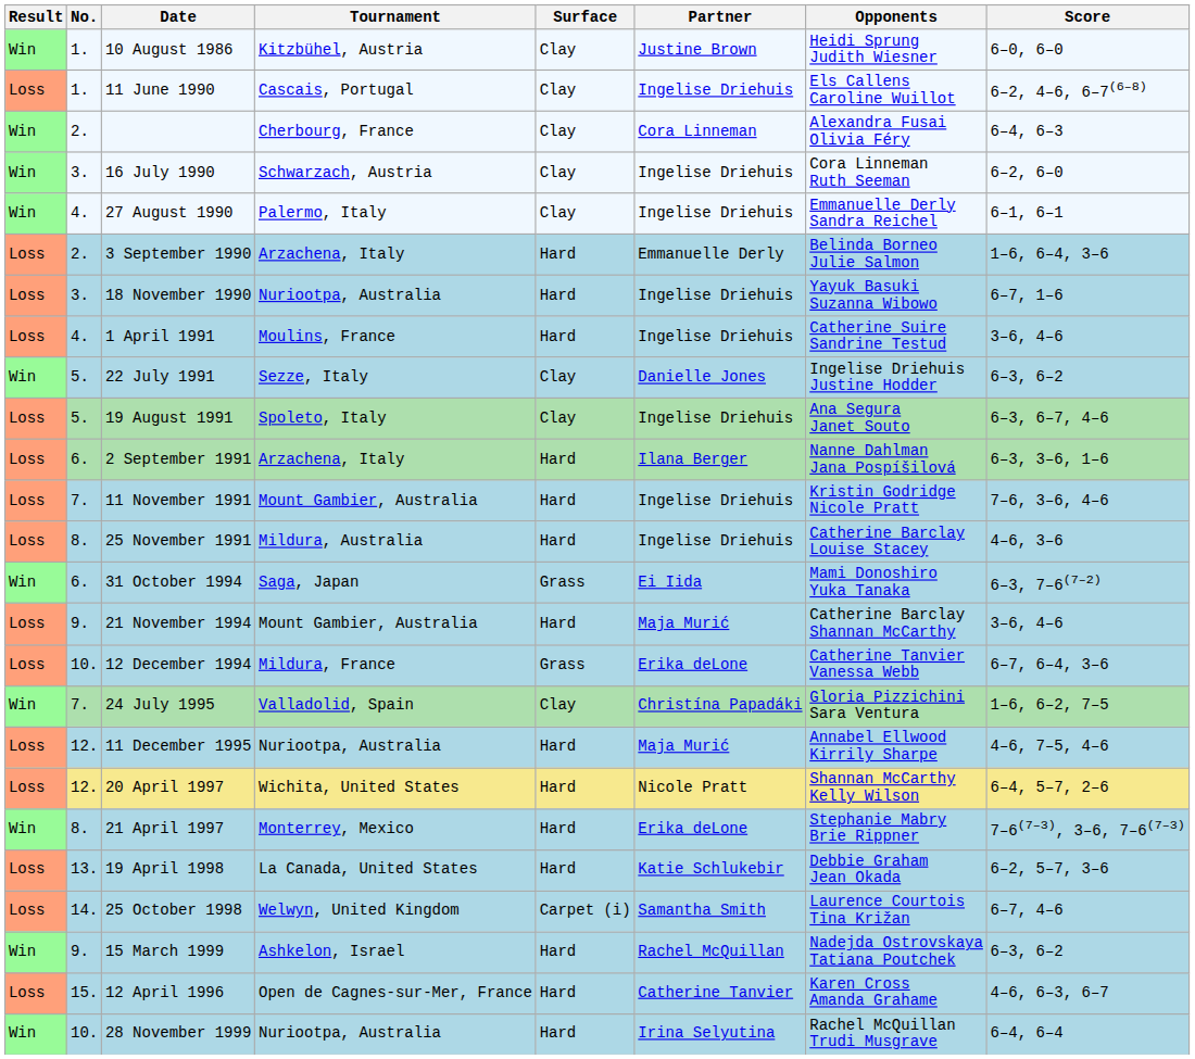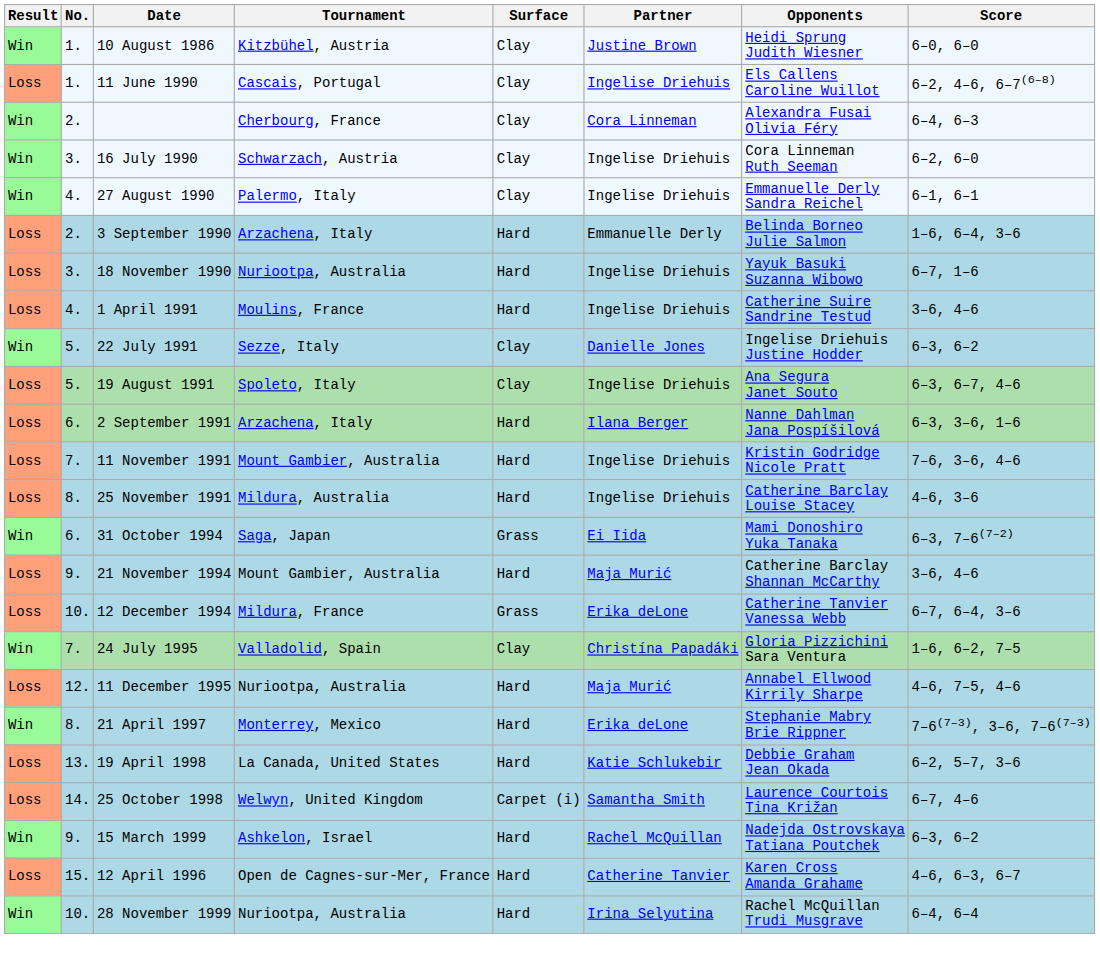 <table class="sortable wikitable" style="font-size:97%;">
 <tr>
 <th>Result</th>
 <th>No.</th>
 <th>Date</th>
 <th>Tournament</th>
 <th>Surface</th>
 <th>Partner</th>
 <th>Opponents</th>
 <th class="unsortable">Score</th>
 </tr>
 <tr style="background:#f0f8ff;">
 <td style="background:#98fb98;">Win</td>
 <td>1.</td>
 <td>10 August 1986</td>
 <td><a href='#'>Kitzbühel</a>, Austria</td>
 <td>Clay</td>
 <td> <a href='#'>Justine Brown</a></td>
 <td> <a href='#'>Heidi Sprung</a> <br>  <a href='#'>Judith Wiesner</a></td>
 <td>6–0, 6–0</td>
 </tr>
 <tr style="background:#f0f8ff;">
 <td style="background:#ffa07a;">Loss</td>
 <td>1.</td>
 <td>11 June 1990</td>
 <td><a href='#'>Cascais</a>, Portugal</td>
 <td>Clay</td>
 <td> <a href='#'>Ingelise Driehuis</a></td>
 <td> <a href='#'>Els Callens</a> <br>  <a href='#'>Caroline Wuillot</a></td>
 <td>6–2, 4–6, 6–7<sup>(6–8)</sup></td>
 </tr>
 <tr style="background:#f0f8ff;">
 <td style="background:#98fb98;">Win</td>
 <td>2.</td>
 <td></td>
 <td><a href='#'>Cherbourg</a>, France</td>
 <td>Clay</td>
 <td> <a href='#'>Cora Linneman</a></td>
 <td> <a href='#'>Alexandra Fusai</a> <br>  <a href='#'>Olivia Féry</a></td>
 <td>6–4, 6–3</td>
 </tr>
 <tr style="background:#f0f8ff;">
 <td style="background:#98fb98;">Win</td>
 <td>3.</td>
 <td>16 July 1990</td>
 <td><a href='#'>Schwarzach</a>, Austria</td>
 <td>Clay</td>
 <td> Ingelise Driehuis</td>
 <td> Cora Linneman <br>  <a href='#'>Ruth Seeman</a></td>
 <td>6–2, 6–0</td>
 </tr>
 <tr style="background:#f0f8ff;">
 <td style="background:#98fb98;">Win</td>
 <td>4.</td>
 <td>27 August 1990</td>
 <td><a href='#'>Palermo</a>, Italy</td>
 <td>Clay</td>
 <td> Ingelise Driehuis</td>
 <td> <a href='#'>Emmanuelle Derly</a> <br>  <a href='#'>Sandra Reichel</a></td>
 <td>6–1, 6–1</td>
 </tr>
 <tr bgcolor=lightblue>
 <td style="background:#ffa07a;">Loss</td>
 <td>2.</td>
 <td>3 September 1990</td>
 <td><a href='#'>Arzachena</a>, Italy</td>
 <td>Hard</td>
 <td> Emmanuelle Derly</td>
 <td> <a href='#'>Belinda Borneo</a> <br>  <a href='#'>Julie Salmon</a></td>
 <td>1–6, 6–4, 3–6</td>
 </tr>
 <tr style="background:lightblue;">
 <td style="background:#ffa07a;">Loss</td>
 <td>3.</td>
 <td>18 November 1990</td>
 <td><a href='#'>Nuriootpa</a>, Australia</td>
 <td>Hard</td>
 <td> Ingelise Driehuis</td>
 <td> <a href='#'>Yayuk Basuki</a> <br>  <a href='#'>Suzanna Wibowo</a></td>
 <td>6–7, 1–6</td>
 </tr>
 <tr style="background:lightblue;">
 <td style="background:#ffa07a;">Loss</td>
 <td>4.</td>
 <td>1 April 1991</td>
 <td><a href='#'>Moulins</a>, France</td>
 <td>Hard</td>
 <td> Ingelise Driehuis</td>
 <td> <a href='#'>Catherine Suire</a> <br>  <a href='#'>Sandrine Testud</a></td>
 <td>3–6, 4–6</td>
 </tr>
 <tr style="background:lightblue;">
 <td style="background:#98fb98;">Win</td>
 <td>5.</td>
 <td>22 July 1991</td>
 <td><a href='#'>Sezze</a>, Italy</td>
 <td>Clay</td>
 <td> <a href='#'>Danielle Jones</a></td>
 <td> Ingelise Driehuis <br>  <a href='#'>Justine Hodder</a></td>
 <td>6–3, 6–2</td>
 </tr>
 <tr style="background:#addfad;">
 <td style="background:#ffa07a;">Loss</td>
 <td>5.</td>
 <td>19 August 1991</td>
 <td><a href='#'>Spoleto</a>, Italy</td>
 <td>Clay</td>
 <td> Ingelise Driehuis</td>
 <td> <a href='#'>Ana Segura</a> <br>  <a href='#'>Janet Souto</a></td>
 <td>6–3, 6–7, 4–6</td>
 </tr>
 <tr style="background:#addfad;">
 <td style="background:#ffa07a;">Loss</td>
 <td>6.</td>
 <td>2 September 1991</td>
 <td><a href='#'>Arzachena</a>, Italy</td>
 <td>Hard</td>
 <td> <a href='#'>Ilana Berger</a></td>
 <td> <a href='#'>Nanne Dahlman</a> <br>  <a href='#'>Jana Pospíšilová</a></td>
 <td>6–3, 3–6, 1–6</td>
 </tr>
 <tr style="background:lightblue;">
 <td style="background:#ffa07a;">Loss</td>
 <td>7.</td>
 <td>11 November 1991</td>
 <td><a href='#'>Mount Gambier</a>, Australia</td>
 <td>Hard</td>
 <td> Ingelise Driehuis</td>
 <td> <a href='#'>Kristin Godridge</a> <br>  <a href='#'>Nicole Pratt</a></td>
 <td>7–6, 3–6, 4–6</td>
 </tr>
 <tr style="background:lightblue;">
 <td style="background:#ffa07a;">Loss</td>
 <td>8.</td>
 <td>25 November 1991</td>
 <td><a href='#'>Mildura</a>, Australia</td>
 <td>Hard</td>
 <td> Ingelise Driehuis</td>
 <td> <a href='#'>Catherine Barclay</a> <br>  <a href='#'>Louise Stacey</a></td>
 <td>4–6, 3–6</td>
 </tr>
 <tr bgcolor="lightblue">
 <td style="background:#98fb98;">Win</td>
 <td>6.</td>
 <td>31 October 1994</td>
 <td><a href='#'>Saga</a>, Japan</td>
 <td>Grass</td>
 <td> <a href='#'>Ei Iida</a></td>
 <td> <a href='#'>Mami Donoshiro</a> <br>  <a href='#'>Yuka Tanaka</a></td>
 <td>6–3, 7–6<sup>(7–2)</sup></td>
 </tr>
 <tr bgcolor="lightblue">
 <td style="background:#ffa07a;">Loss</td>
 <td>9.</td>
 <td>21 November 1994</td>
 <td>Mount Gambier, Australia</td>
 <td>Hard</td>
 <td> <a href='#'>Maja Murić</a></td>
 <td> Catherine Barclay <br>  <a href='#'>Shannan McCarthy</a></td>
 <td>3–6, 4–6</td>
 </tr>
 <tr style="background:lightblue;">
 <td style="background:#ffa07a;">Loss</td>
 <td>10.</td>
 <td>12 December 1994</td>
 <td><a href='#'>Mildura</a>, France</td>
 <td>Grass</td>
 <td> <a href='#'>Erika deLone</a></td>
 <td> <a href='#'>Catherine Tanvier</a> <br>  <a href='#'>Vanessa Webb</a></td>
 <td>6–7, 6–4, 3–6</td>
 </tr>
 <tr style="background:#addfad;">
 <td style="background:#98fb98;">Win</td>
 <td>7.</td>
 <td>24 July 1995</td>
 <td><a href='#'>Valladolid</a>, Spain</td>
 <td>Clay</td>
 <td> <a href='#'>Christína Papadáki</a></td>
 <td> <a href='#'>Gloria Pizzichini</a> <br>  Sara Ventura</td>
 <td>1–6, 6–2, 7–5</td>
 </tr>
 <tr bgcolor="lightblue">
 <td style="background:#ffa07a;">Loss</td>
 <td>12.</td>
 <td>11 December 1995</td>
 <td>Nuriootpa, Australia</td>
 <td>Hard</td>
 <td> <a href='#'>Maja Murić</a></td>
 <td> <a href='#'>Annabel Ellwood</a> <br>  <a href='#'>Kirrily Sharpe</a></td>
 <td>4–6, 7–5, 4–6</td>
 </tr>
-<tr bgcolor="#F7E98E">
-<td style="background:#ffa07a;">Loss</td>
-<td>12.</td>
-<td>20 April 1997</td>
-<td>Wichita, United States</td>
-<td>Hard</td>
-<td> Nicole Pratt</td>
-<td> <a href='#'>Shannan McCarthy</a> <br>  <a href='#'>Kelly Wilson</a></td>
-<td>6–4, 5–7, 2–6</td>
-</tr>
 <tr bgcolor="lightblue">
 <td style="background:#98fb98;">Win</td>
 <td>8.</td>
 <td>21 April 1997</td>
 <td><a href='#'>Monterrey</a>, Mexico</td>
 <td>Hard</td>
 <td> <a href='#'>Erika deLone</a></td>
 <td> <a href='#'>Stephanie Mabry</a> <br>  <a href='#'>Brie Rippner</a></td>
 <td>7–6<sup>(7–3)</sup>, 3–6, 7–6<sup>(7–3)</sup></td>
 </tr>
 <tr bgcolor="lightblue">
 <td style="background:#ffa07a;">Loss</td>
 <td>13.</td>
 <td>19 April 1998</td>
 <td>La Canada, United States</td>
 <td>Hard</td>
 <td> <a href='#'>Katie Schlukebir</a></td>
 <td> <a href='#'>Debbie Graham</a> <br>  <a href='#'>Jean Okada</a></td>
 <td>6–2, 5–7, 3–6</td>
 </tr>
 <tr style="background:lightblue;">
 <td style="background:#ffa07a;">Loss</td>
 <td>14.</td>
 <td>25 October 1998</td>
 <td><a href='#'>Welwyn</a>, United Kingdom</td>
 <td>Carpet (i)</td>
 <td> <a href='#'>Samantha Smith</a></td>
 <td> <a href='#'>Laurence Courtois</a> <br>  <a href='#'>Tina Križan</a></td>
 <td>6–7, 4–6</td>
 </tr>
 <tr style="background:lightblue;">
 <td style="background:#98fb98;">Win</td>
 <td>9.</td>
 <td>15 March 1999</td>
 <td><a href='#'>Ashkelon</a>, Israel</td>
 <td>Hard</td>
 <td> <a href='#'>Rachel McQuillan</a></td>
 <td> <a href='#'>Nadejda Ostrovskaya</a> <br>  <a href='#'>Tatiana Poutchek</a></td>
 <td>6–3, 6–2</td>
 </tr>
 <tr style="background:lightblue;">
 <td style="background:#ffa07a;">Loss</td>
 <td>15.</td>
 <td>12 April 1996</td>
 <td>Open de Cagnes-sur-Mer, France</td>
 <td>Hard</td>
 <td> <a href='#'>Catherine Tanvier</a></td>
 <td> <a href='#'>Karen Cross</a> <br>  <a href='#'>Amanda Grahame</a></td>
 <td>4–6, 6–3, 6–7</td>
 </tr>
 <tr style="background:lightblue;">
 <td style="background:#98fb98;">Win</td>
 <td>10.</td>
 <td>28 November 1999</td>
 <td>Nuriootpa, Australia</td>
 <td>Hard</td>
 <td> <a href='#'>Irina Selyutina</a></td>
 <td> Rachel McQuillan <br>  <a href='#'>Trudi Musgrave</a></td>
 <td>6–4, 6–4</td>
 </tr>
 </table>
